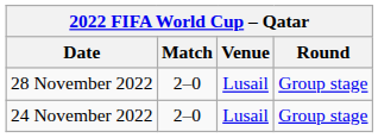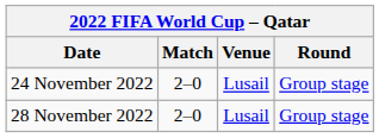 <table class="wikitable" style="margin:1em auto 1em auto; text-align:center; font-size:small;">
 <tr>
 <th colspan="4"><a href='#'>2022 FIFA World Cup</a> – Qatar</th>
 </tr>
 <tr>
 <th>Date</th>
 <th>Match</th>
 <th>Venue</th>
 <th>Round</th>
 </tr>
 <tr>
+<td>24 November 2022</td>
+<td> 2–0 </td>
+<td><a href='#'>Lusail</a></td>
+<td><a href='#'>Group stage</a></td>
+</tr>
+<tr>
 <td>28 November 2022</td>
 <td> 2–0 </td>
 <td><a href='#'>Lusail</a></td>
 <td><a href='#'>Group stage</a></td>
 </tr>
-<tr>
-<td>24 November 2022</td>
-<td> 2–0 </td>
-<td><a href='#'>Lusail</a></td>
-<td><a href='#'>Group stage</a></td>
-</tr>
 </table>
